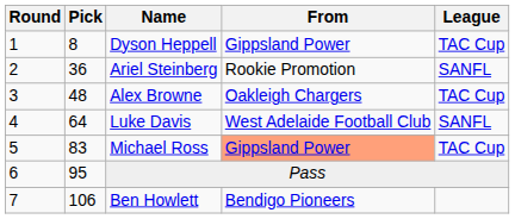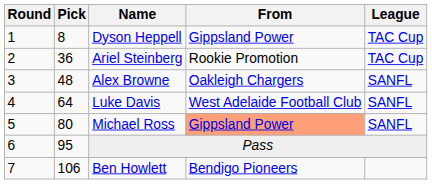 <table class="wikitable">
 <tr>
 <th>Round</th>
 <th>Pick</th>
 <th>Name</th>
 <th>From</th>
 <th>League</th>
 </tr>
 <tr>
 <td>1</td>
 <td>8</td>
 <td> <a href='#'>Dyson Heppell</a></td>
 <td><a href='#'>Gippsland Power</a></td>
 <td><a href='#'>TAC Cup</a></td>
 </tr>
 <tr>
 <td>2</td>
 <td>36</td>
 <td> <a href='#'>Ariel Steinberg</a></td>
 <td>Rookie Promotion</td>
-<td><a href='#'>SANFL</a></td>
+<td><a href='#'>TAC Cup</a></td>
 </tr>
 <tr>
 <td>3</td>
 <td>48</td>
 <td> <a href='#'>Alex Browne</a></td>
 <td><a href='#'>Oakleigh Chargers</a></td>
-<td><a href='#'>TAC Cup</a></td>
+<td><a href='#'>SANFL</a></td>
 </tr>
 <tr>
 <td>4</td>
 <td>64</td>
 <td> <a href='#'>Luke Davis</a></td>
 <td><a href='#'>West Adelaide Football Club</a></td>
 <td><a href='#'>SANFL</a></td>
 </tr>
 <tr>
 <td>5</td>
-<td>83</td>
+<td>80</td>
 <td> <a href='#'>Michael Ross</a></td>
 <td style="background: lightsalmon;"><a href='#'>Gippsland Power</a></td>
-<td><a href='#'>TAC Cup</a></td>
+<td><a href='#'>SANFL</a></td>
 </tr>
 <tr>
 <td>6</td>
 <td>95</td>
 <td colspan="3"  style="text-align:center; background:#efefef;"><em>Pass</em></td>
 </tr>
 <tr>
 <td>7</td>
 <td>106</td>
 <td> <a href='#'>Ben Howlett</a></td>
 <td><a href='#'>Bendigo Pioneers</a></td>
 <td></td>
 </tr>
 </table>
